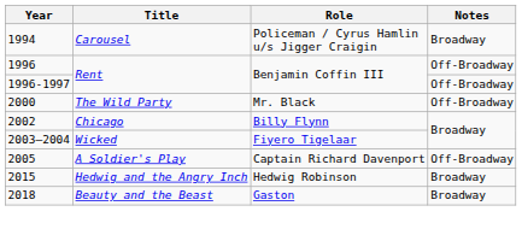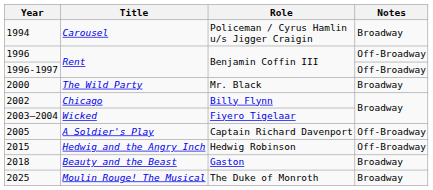 <table class="wikitable">
 <tr>
 <th>Year</th>
 <th>Title</th>
 <th>Role</th>
 <th>Notes</th>
 </tr>
 <tr>
 <td>1994</td>
 <td><em><a href='#'>Carousel</a></em></td>
 <td>Policeman / Cyrus Hamlin<br>u/s Jigger Craigin</td>
 <td>Broadway</td>
 </tr>
 <tr>
 <td>1996</td>
 <td rowspan=2><em><a href='#'>Rent</a></em></td>
 <td rowspan=2>Benjamin Coffin III</td>
 <td>Off-Broadway</td>
 </tr>
 <tr>
 <td>1996-1997</td>
 <td>Off-Broadway</td>
 </tr>
 <tr>
 <td>2000</td>
 <td><em><a href='#'>The Wild Party</a></em></td>
 <td>Mr. Black</td>
-<td>Off-Broadway</td>
+<td>Broadway</td>
 </tr>
 <tr>
 <td>2002</td>
 <td><em><a href='#'>Chicago</a></em></td>
 <td><a href='#'>Billy Flynn</a></td>
 <td rowspan=2>Broadway</td>
 </tr>
 <tr>
 <td>2003–2004</td>
 <td><em><a href='#'>Wicked</a></em></td>
 <td><a href='#'>Fiyero Tigelaar</a></td>
 </tr>
 <tr>
 <td>2005</td>
 <td><em><a href='#'>A Soldier's Play</a></em></td>
 <td>Captain Richard Davenport</td>
 <td>Off-Broadway</td>
 </tr>
 <tr>
 <td>2015</td>
 <td><em><a href='#'>Hedwig and the Angry Inch</a></em></td>
 <td>Hedwig Robinson</td>
-<td>Broadway</td>
+<td>Off-Broadway</td>
 </tr>
 <tr>
 <td>2018</td>
 <td><em><a href='#'>Beauty and the Beast</a></em></td>
 <td><a href='#'>Gaston</a></td>
 <td>Broadway</td>
 </tr>
+<tr>
+<td>2025</td>
+<td><a href='#'><em>Moulin Rouge! The Musical</em></a></td>
+<td>The Duke of Monroth</td>
+<td>Broadway</td>
+</tr>
 </table>
